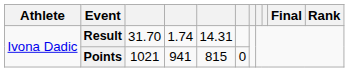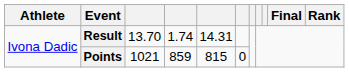 <table class=wikitable style=font-size:90%>
 <tr>
 <th>Athlete</th>
 <th>Event</th>
 <th></th>
 <th></th>
 <th></th>
 <th></th>
 <th></th>
 <th></th>
 <th></th>
 <th>Final</th>
 <th>Rank</th>
 </tr>
 <tr align=center>
 <td rowspan=2 align=left><a href='#'>Ivona Dadic</a></td>
 <th style=font-size:95%>Result</th>
-<td>31.70 </td>
+<td>13.70 </td>
 <td>1.74 </td>
 <td>14.31</td>
 <td></td>
 <td rowspan=2></td>
 <td colspan=4 rowspan=2></td>
 </tr>
 <tr align=center>
 <th style=font-size:95%>Points</th>
 <td>1021</td>
-<td>941</td>
+<td>859</td>
 <td>815</td>
 <td>0</td>
 </tr>
 </table>
